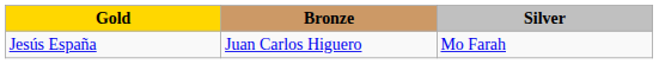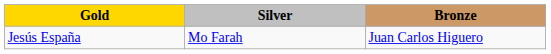 <table class="wikitable" style="text-align:left">
 <tr align="center">
 <td width=200 bgcolor=gold><strong>Gold</strong></td>
+<td width=200 bgcolor=silver><strong>Silver</strong></td>
 <td width=200 bgcolor=CC9966><strong>Bronze</strong></td>
-<td width=200 bgcolor=silver><strong>Silver</strong></td>
 </tr>
 <tr>
 <td><a href='#'>Jesús España</a><br><em></em></td>
+<td><a href='#'>Mo Farah</a><br><em></em></td>
 <td><a href='#'>Juan Carlos Higuero</a><br><em></em></td>
-<td><a href='#'>Mo Farah</a><br><em></em></td>
 </tr>
 </table>
